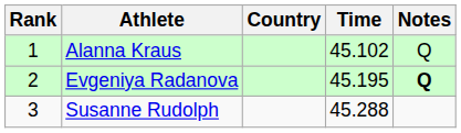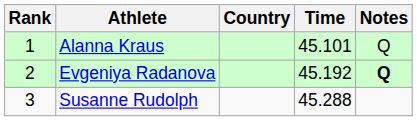 <table class="wikitable sortable" style="text-align:center">
 <tr>
 <th>Rank</th>
 <th>Athlete</th>
 <th>Country</th>
 <th>Time</th>
 <th>Notes</th>
 </tr>
 <tr bgcolor=ccffcc>
 <td>1</td>
 <td align=left><a href='#'>Alanna Kraus</a></td>
 <td align=left></td>
-<td>45.102</td>
+<td>45.101</td>
 <td>Q</td>
 </tr>
 <tr bgcolor=ccffcc>
 <td>2</td>
 <td align=left><a href='#'>Evgeniya Radanova</a></td>
 <td align=left></td>
-<td>45.195</td>
+<td>45.192</td>
 <td><strong>Q</strong></td>
 </tr>
 <tr>
 <td>3</td>
 <td align=left><a href='#'>Susanne Rudolph</a></td>
 <td align=left></td>
 <td>45.288</td>
 <td></td>
 </tr>
 </table>
